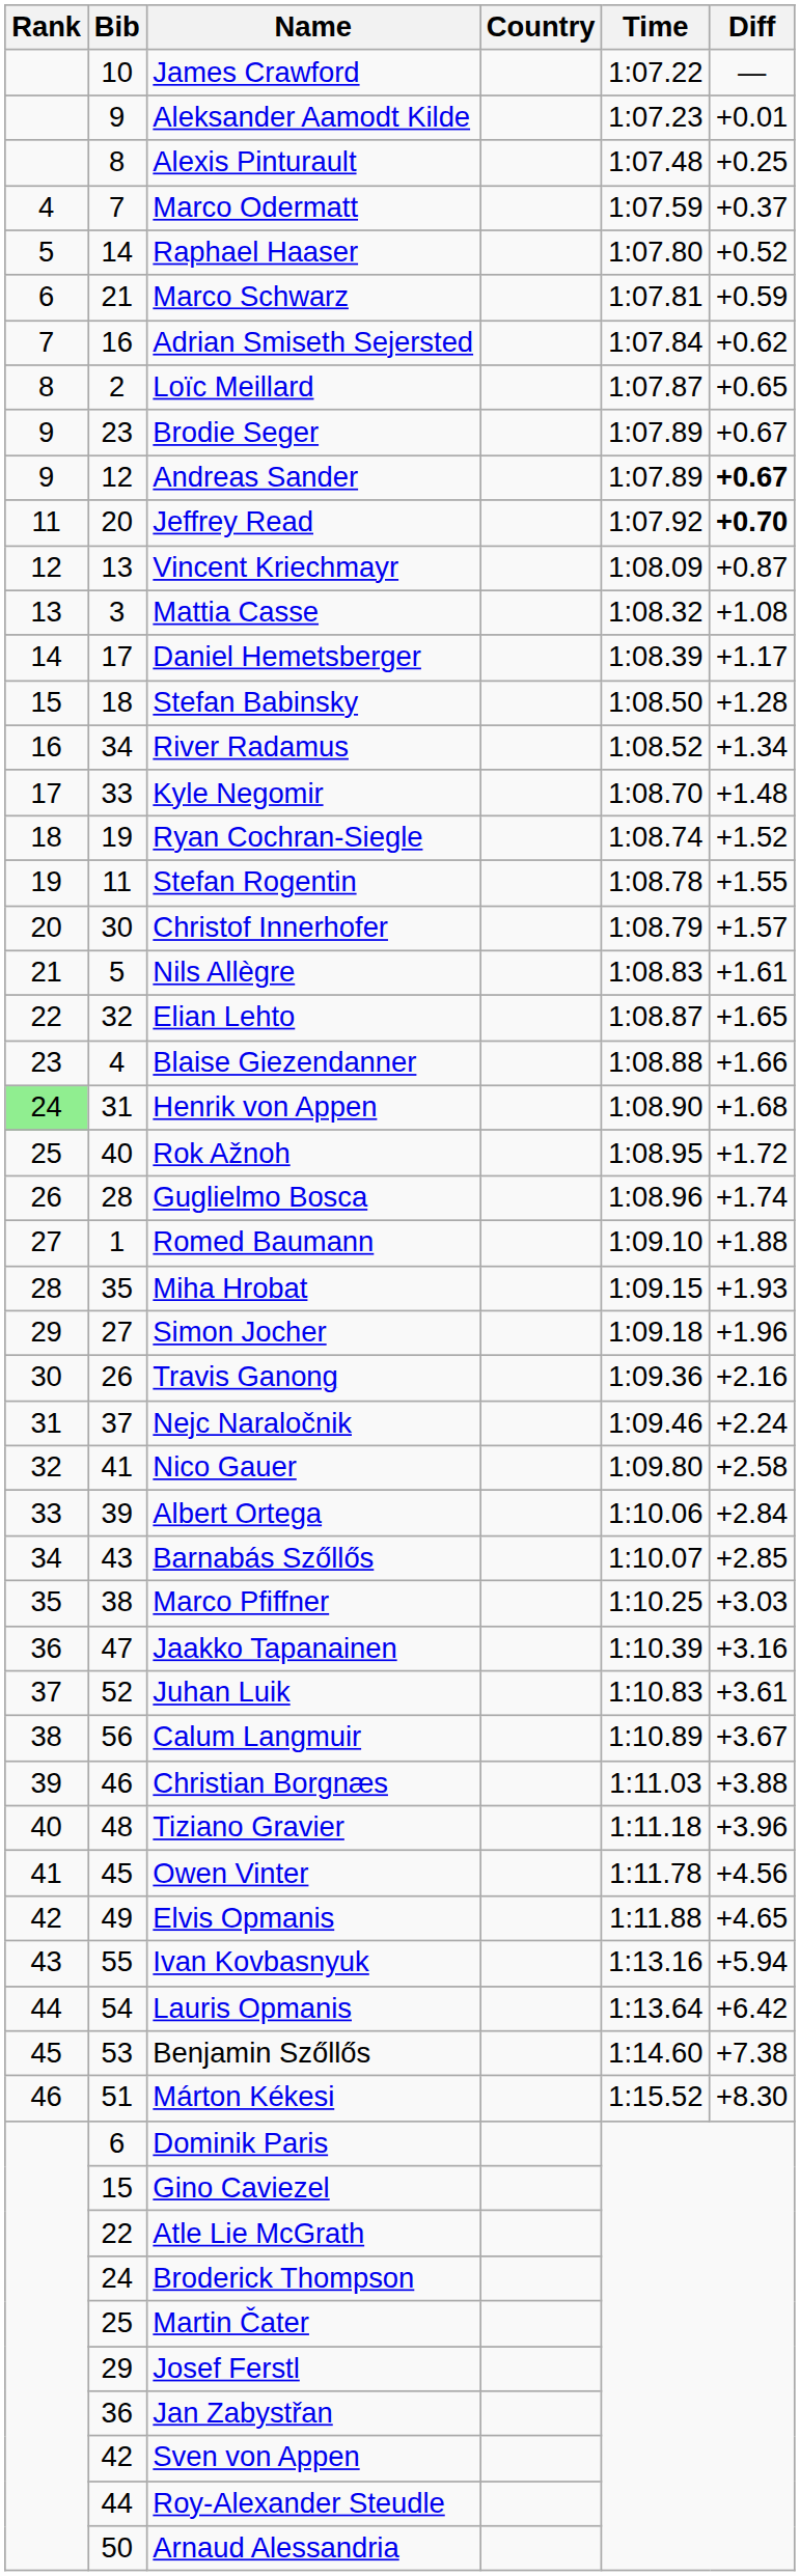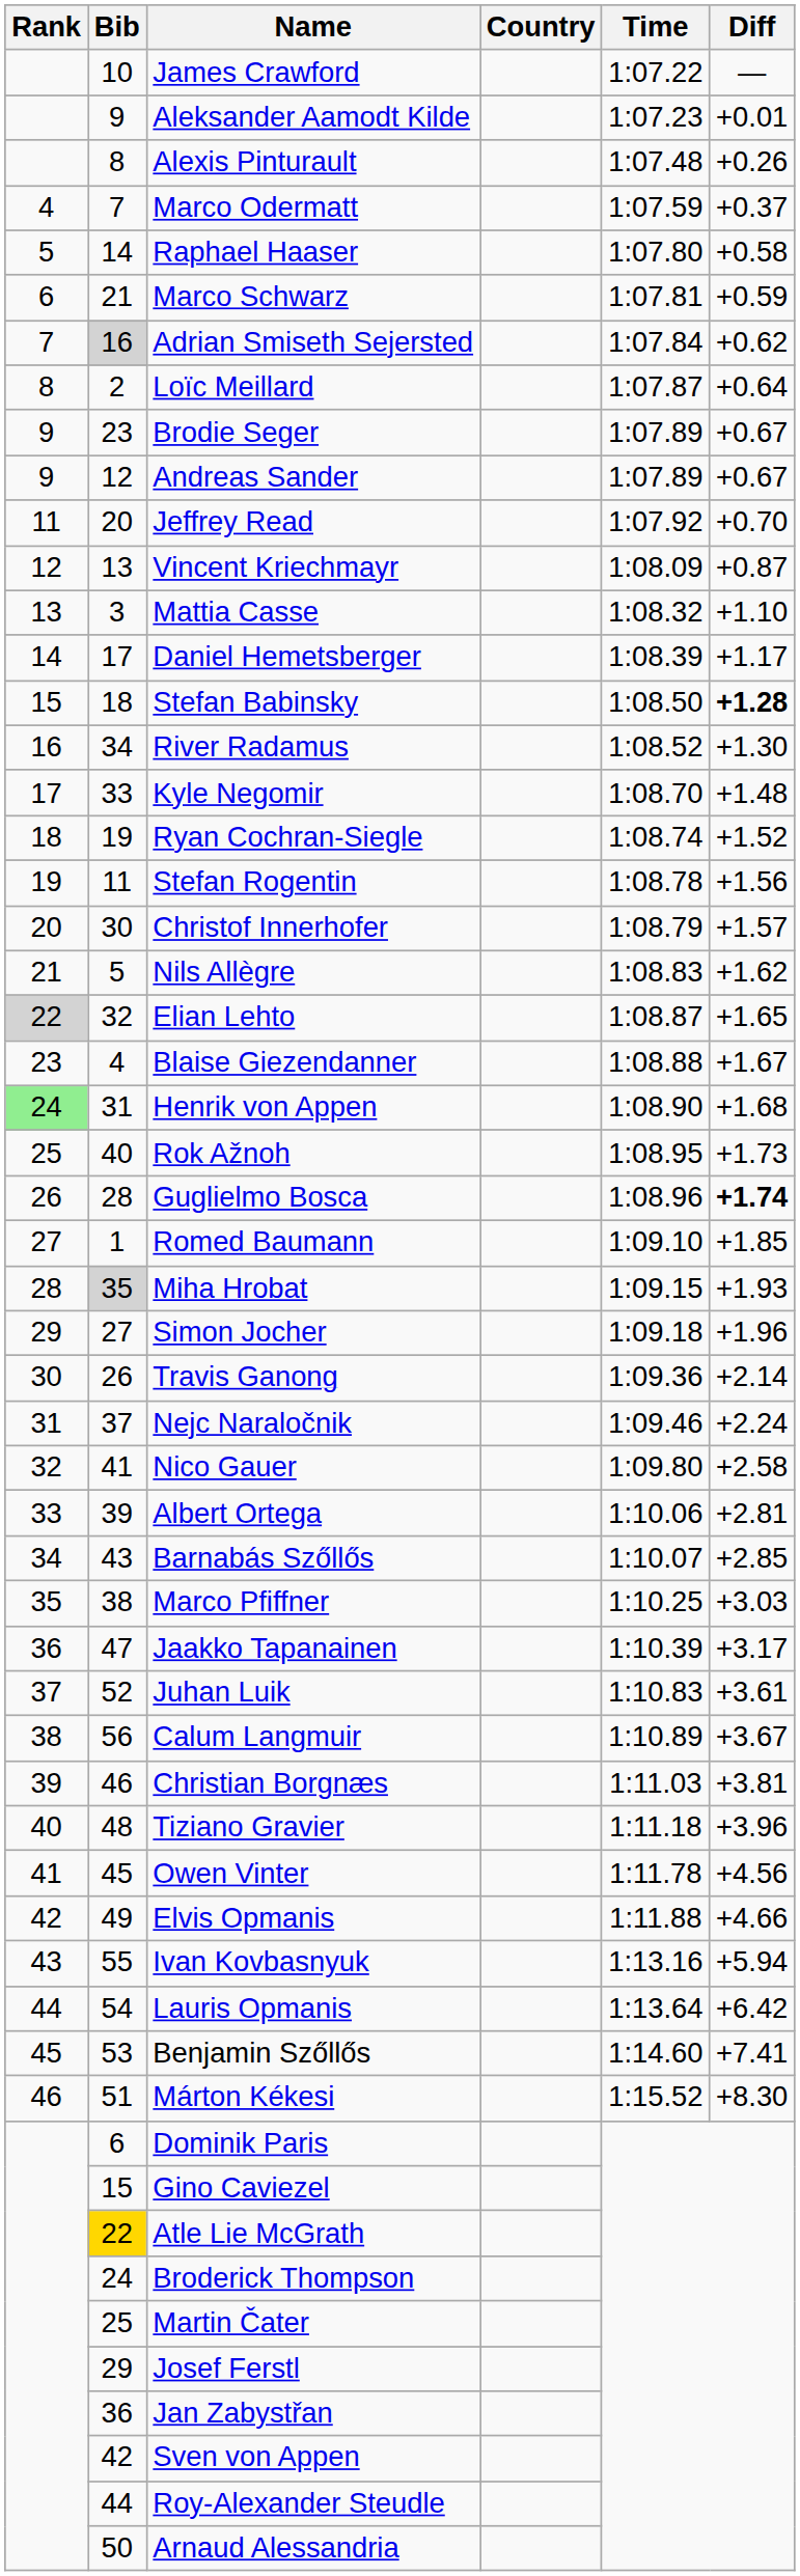 <table class="wikitable sortable" style="text-align:center">
 <tr>
 <th>Rank</th>
 <th>Bib</th>
 <th>Name</th>
 <th>Country</th>
 <th>Time</th>
 <th>Diff</th>
 </tr>
 <tr>
 <td></td>
 <td>10</td>
 <td align=left><a href='#'>James Crawford</a></td>
 <td align=left></td>
 <td>1:07.22</td>
 <td>—</td>
 </tr>
 <tr>
 <td></td>
 <td>9</td>
 <td align=left><a href='#'>Aleksander Aamodt Kilde</a></td>
 <td align=left></td>
 <td>1:07.23</td>
 <td>+0.01</td>
 </tr>
 <tr>
 <td></td>
 <td>8</td>
 <td align=left><a href='#'>Alexis Pinturault</a></td>
 <td align=left></td>
 <td>1:07.48</td>
-<td>+0.25</td>
+<td>+0.26</td>
 </tr>
 <tr>
 <td>4</td>
 <td>7</td>
 <td align=left><a href='#'>Marco Odermatt</a></td>
 <td align=left></td>
 <td>1:07.59</td>
 <td>+0.37</td>
 </tr>
 <tr>
 <td>5</td>
 <td>14</td>
 <td align=left><a href='#'>Raphael Haaser</a></td>
 <td align=left></td>
 <td>1:07.80</td>
-<td>+0.52</td>
+<td>+0.58</td>
 </tr>
 <tr>
 <td>6</td>
 <td>21</td>
 <td align=left><a href='#'>Marco Schwarz</a></td>
 <td align=left></td>
 <td>1:07.81</td>
 <td>+0.59</td>
 </tr>
 <tr>
 <td>7</td>
-<td>16</td>
+<td style="background: lightgrey;">16</td>
 <td align=left><a href='#'>Adrian Smiseth Sejersted</a></td>
 <td align=left></td>
 <td>1:07.84</td>
 <td>+0.62</td>
 </tr>
 <tr>
 <td>8</td>
 <td>2</td>
 <td align=left><a href='#'>Loïc Meillard</a></td>
 <td align=left></td>
 <td>1:07.87</td>
-<td>+0.65</td>
+<td>+0.64</td>
 </tr>
 <tr>
 <td>9</td>
 <td>23</td>
 <td align=left><a href='#'>Brodie Seger</a></td>
 <td align=left></td>
 <td>1:07.89</td>
 <td>+0.67</td>
 </tr>
 <tr>
 <td>9</td>
 <td>12</td>
 <td align=left><a href='#'>Andreas Sander</a></td>
 <td align=left></td>
 <td>1:07.89</td>
-<td><strong>+0.67</strong></td>
+<td>+0.67</td>
 </tr>
 <tr>
 <td>11</td>
 <td>20</td>
 <td align=left><a href='#'>Jeffrey Read</a></td>
 <td align=left></td>
 <td>1:07.92</td>
-<td><strong>+0.70</strong></td>
+<td>+0.70</td>
 </tr>
 <tr>
 <td>12</td>
 <td>13</td>
 <td align=left><a href='#'>Vincent Kriechmayr</a></td>
 <td align=left></td>
 <td>1:08.09</td>
 <td>+0.87</td>
 </tr>
 <tr>
 <td>13</td>
 <td>3</td>
 <td align=left><a href='#'>Mattia Casse</a></td>
 <td align=left></td>
 <td>1:08.32</td>
-<td>+1.08</td>
+<td>+1.10</td>
 </tr>
 <tr>
 <td>14</td>
 <td>17</td>
 <td align=left><a href='#'>Daniel Hemetsberger</a></td>
 <td align=left></td>
 <td>1:08.39</td>
 <td>+1.17</td>
 </tr>
 <tr>
 <td>15</td>
 <td>18</td>
 <td align=left><a href='#'>Stefan Babinsky</a></td>
 <td align=left></td>
 <td>1:08.50</td>
-<td>+1.28</td>
+<td><strong>+1.28</strong></td>
 </tr>
 <tr>
 <td>16</td>
 <td>34</td>
 <td align=left><a href='#'>River Radamus</a></td>
 <td align=left></td>
 <td>1:08.52</td>
-<td>+1.34</td>
+<td>+1.30</td>
 </tr>
 <tr>
 <td>17</td>
 <td>33</td>
 <td align=left><a href='#'>Kyle Negomir</a></td>
 <td align=left></td>
 <td>1:08.70</td>
 <td>+1.48</td>
 </tr>
 <tr>
 <td>18</td>
 <td>19</td>
 <td align=left><a href='#'>Ryan Cochran-Siegle</a></td>
 <td align=left></td>
 <td>1:08.74</td>
 <td>+1.52</td>
 </tr>
 <tr>
 <td>19</td>
 <td>11</td>
 <td align=left><a href='#'>Stefan Rogentin</a></td>
 <td align=left></td>
 <td>1:08.78</td>
-<td>+1.55</td>
+<td>+1.56</td>
 </tr>
 <tr>
 <td>20</td>
 <td>30</td>
 <td align=left><a href='#'>Christof Innerhofer</a></td>
 <td align=left></td>
 <td>1:08.79</td>
 <td>+1.57</td>
 </tr>
 <tr>
 <td>21</td>
 <td>5</td>
 <td align=left><a href='#'>Nils Allègre</a></td>
 <td align=left></td>
 <td>1:08.83</td>
-<td>+1.61</td>
+<td>+1.62</td>
 </tr>
 <tr>
-<td>22</td>
+<td style="background: lightgrey;">22</td>
 <td>32</td>
 <td align=left><a href='#'>Elian Lehto</a></td>
 <td align=left></td>
 <td>1:08.87</td>
 <td>+1.65</td>
 </tr>
 <tr>
 <td>23</td>
 <td>4</td>
 <td align=left><a href='#'>Blaise Giezendanner</a></td>
 <td align=left></td>
 <td>1:08.88</td>
-<td>+1.66</td>
+<td>+1.67</td>
 </tr>
 <tr>
 <td style="background: lightgreen;">24</td>
 <td>31</td>
 <td align=left><a href='#'>Henrik von Appen</a></td>
 <td align=left></td>
 <td>1:08.90</td>
 <td>+1.68</td>
 </tr>
 <tr>
 <td>25</td>
 <td>40</td>
 <td align=left><a href='#'>Rok Ažnoh</a></td>
 <td align=left></td>
 <td>1:08.95</td>
-<td>+1.72</td>
+<td>+1.73</td>
 </tr>
 <tr>
 <td>26</td>
 <td>28</td>
 <td align=left><a href='#'>Guglielmo Bosca</a></td>
 <td align=left></td>
 <td>1:08.96</td>
-<td>+1.74</td>
+<td><strong>+1.74</strong></td>
 </tr>
 <tr>
 <td>27</td>
 <td>1</td>
 <td align=left><a href='#'>Romed Baumann</a></td>
 <td align=left></td>
 <td>1:09.10</td>
-<td>+1.88</td>
+<td>+1.85</td>
 </tr>
 <tr>
 <td>28</td>
-<td>35</td>
+<td style="background: lightgrey;">35</td>
 <td align=left><a href='#'>Miha Hrobat</a></td>
 <td align=left></td>
 <td>1:09.15</td>
 <td>+1.93</td>
 </tr>
 <tr>
 <td>29</td>
 <td>27</td>
 <td align=left><a href='#'>Simon Jocher</a></td>
 <td align=left></td>
 <td>1:09.18</td>
 <td>+1.96</td>
 </tr>
 <tr>
 <td>30</td>
 <td>26</td>
 <td align=left><a href='#'>Travis Ganong</a></td>
 <td align=left></td>
 <td>1:09.36</td>
-<td>+2.16</td>
+<td>+2.14</td>
 </tr>
 <tr>
 <td>31</td>
 <td>37</td>
 <td align=left><a href='#'>Nejc Naraločnik</a></td>
 <td align=left></td>
 <td>1:09.46</td>
 <td>+2.24</td>
 </tr>
 <tr>
 <td>32</td>
 <td>41</td>
 <td align=left><a href='#'>Nico Gauer</a></td>
 <td align=left></td>
 <td>1:09.80</td>
 <td>+2.58</td>
 </tr>
 <tr>
 <td>33</td>
 <td>39</td>
 <td align=left><a href='#'>Albert Ortega</a></td>
 <td align=left></td>
 <td>1:10.06</td>
-<td>+2.84</td>
+<td>+2.81</td>
 </tr>
 <tr>
 <td>34</td>
 <td>43</td>
 <td align=left><a href='#'>Barnabás Szőllős</a></td>
 <td align=left></td>
 <td>1:10.07</td>
 <td>+2.85</td>
 </tr>
 <tr>
 <td>35</td>
 <td>38</td>
 <td align=left><a href='#'>Marco Pfiffner</a></td>
 <td align=left></td>
 <td>1:10.25</td>
 <td>+3.03</td>
 </tr>
 <tr>
 <td>36</td>
 <td>47</td>
 <td align=left><a href='#'>Jaakko Tapanainen</a></td>
 <td align=left></td>
 <td>1:10.39</td>
-<td>+3.16</td>
+<td>+3.17</td>
 </tr>
 <tr>
 <td>37</td>
 <td>52</td>
 <td align=left><a href='#'>Juhan Luik</a></td>
 <td align=left></td>
 <td>1:10.83</td>
 <td>+3.61</td>
 </tr>
 <tr>
 <td>38</td>
 <td>56</td>
 <td align=left><a href='#'>Calum Langmuir</a></td>
 <td align=left></td>
 <td>1:10.89</td>
 <td>+3.67</td>
 </tr>
 <tr>
 <td>39</td>
 <td>46</td>
 <td align=left><a href='#'>Christian Borgnæs</a></td>
 <td align=left></td>
 <td>1:11.03</td>
-<td>+3.88</td>
+<td>+3.81</td>
 </tr>
 <tr>
 <td>40</td>
 <td>48</td>
 <td align=left><a href='#'>Tiziano Gravier</a></td>
 <td align=left></td>
 <td>1:11.18</td>
 <td>+3.96</td>
 </tr>
 <tr>
 <td>41</td>
 <td>45</td>
 <td align=left><a href='#'>Owen Vinter</a></td>
 <td align=left></td>
 <td>1:11.78</td>
 <td>+4.56</td>
 </tr>
 <tr>
 <td>42</td>
 <td>49</td>
 <td align=left><a href='#'>Elvis Opmanis</a></td>
 <td align=left></td>
 <td>1:11.88</td>
-<td>+4.65</td>
+<td>+4.66</td>
 </tr>
 <tr>
 <td>43</td>
 <td>55</td>
 <td align=left><a href='#'>Ivan Kovbasnyuk</a></td>
 <td align=left></td>
 <td>1:13.16</td>
 <td>+5.94</td>
 </tr>
 <tr>
 <td>44</td>
 <td>54</td>
 <td align=left><a href='#'>Lauris Opmanis</a></td>
 <td align=left></td>
 <td>1:13.64</td>
 <td>+6.42</td>
 </tr>
 <tr>
 <td>45</td>
 <td>53</td>
 <td align=left>Benjamin Szőllős</td>
 <td align=left></td>
 <td>1:14.60</td>
-<td>+7.38</td>
+<td>+7.41</td>
 </tr>
 <tr>
 <td>46</td>
 <td>51</td>
 <td align=left><a href='#'>Márton Kékesi</a></td>
 <td align=left></td>
 <td>1:15.52</td>
 <td>+8.30</td>
 </tr>
 <tr>
 <td rowspan=10></td>
 <td>6</td>
 <td align=left><a href='#'>Dominik Paris</a></td>
 <td align=left></td>
 <td colspan=2 rowspan=10></td>
 </tr>
 <tr>
 <td>15</td>
 <td align=left><a href='#'>Gino Caviezel</a></td>
 <td align=left></td>
 </tr>
 <tr>
-<td>22</td>
+<td style="background: gold;">22</td>
 <td align=left><a href='#'>Atle Lie McGrath</a></td>
 <td align=left></td>
 </tr>
 <tr>
 <td>24</td>
 <td align=left><a href='#'>Broderick Thompson</a></td>
 <td align=left></td>
 </tr>
 <tr>
 <td>25</td>
 <td align=left><a href='#'>Martin Čater</a></td>
 <td align=left></td>
 </tr>
 <tr>
 <td>29</td>
 <td align=left><a href='#'>Josef Ferstl</a></td>
 <td align=left></td>
 </tr>
 <tr>
 <td>36</td>
 <td align=left><a href='#'>Jan Zabystřan</a></td>
 <td align=left></td>
 </tr>
 <tr>
 <td>42</td>
 <td align=left><a href='#'>Sven von Appen</a></td>
 <td align=left></td>
 </tr>
 <tr>
 <td>44</td>
 <td align=left><a href='#'>Roy-Alexander Steudle</a></td>
 <td align=left></td>
 </tr>
 <tr>
 <td>50</td>
 <td align=left><a href='#'>Arnaud Alessandria</a></td>
 <td align=left></td>
 </tr>
 </table>
